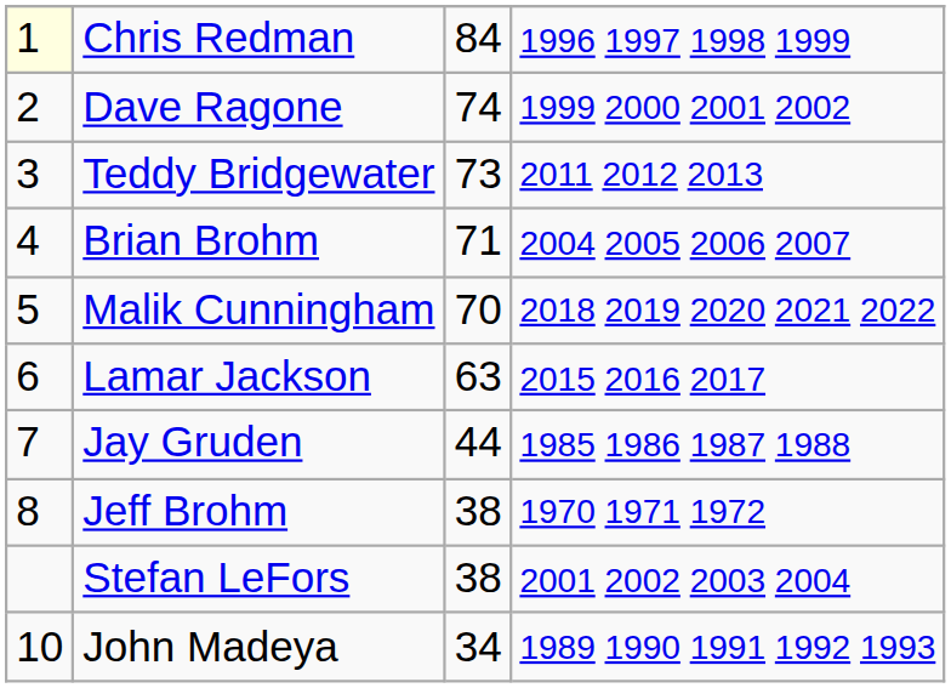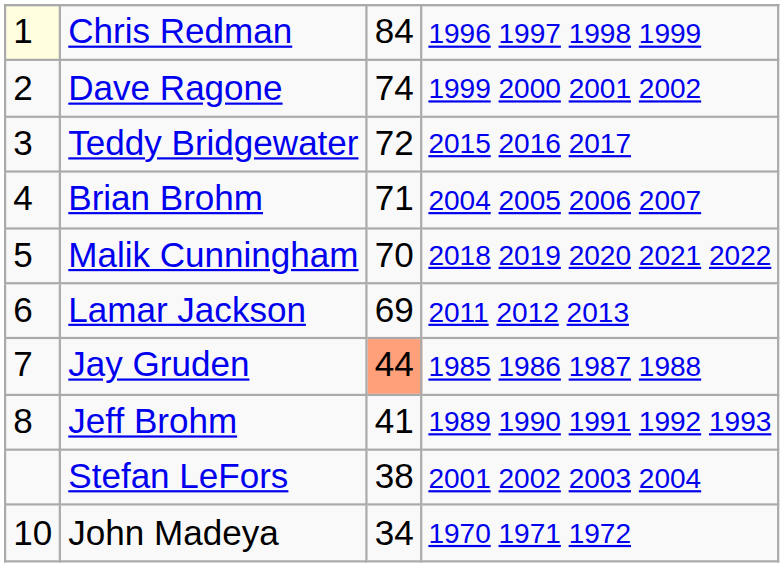 <table class="wikitable">
 <tr>
 </tr>
 <tr>
 <td style="background: lightyellow;">1</td>
 <td><a href='#'>Chris Redman</a></td>
 <td>84</td>
 <td style="font-size:80%;"><a href='#'>1996</a> <a href='#'>1997</a> <a href='#'>1998</a> <a href='#'>1999</a></td>
 </tr>
 <tr>
 <td>2</td>
 <td><a href='#'>Dave Ragone</a></td>
 <td>74</td>
 <td style="font-size:80%;"><a href='#'>1999</a> <a href='#'>2000</a> <a href='#'>2001</a> <a href='#'>2002</a></td>
 </tr>
 <tr>
 <td>3</td>
 <td><a href='#'>Teddy Bridgewater</a></td>
-<td>73</td>
-<td style="font-size:80%;"><a href='#'>2011</a> <a href='#'>2012</a> <a href='#'>2013</a></td>
+<td>72</td>
+<td style="font-size:80%;"><a href='#'>2015</a> <a href='#'>2016</a> <a href='#'>2017</a></td>
 </tr>
 <tr>
 <td>4</td>
 <td><a href='#'>Brian Brohm</a></td>
 <td>71</td>
 <td style="font-size:80%;"><a href='#'>2004</a> <a href='#'>2005</a> <a href='#'>2006</a> <a href='#'>2007</a></td>
 </tr>
 <tr>
 <td>5</td>
 <td><a href='#'>Malik Cunningham</a></td>
 <td>70</td>
 <td style="font-size:80%;"><a href='#'>2018</a> <a href='#'>2019</a> <a href='#'>2020</a> <a href='#'>2021</a> <a href='#'>2022</a></td>
 </tr>
 <tr>
 <td>6</td>
 <td><a href='#'>Lamar Jackson</a></td>
-<td>63</td>
-<td style="font-size:80%;"><a href='#'>2015</a> <a href='#'>2016</a> <a href='#'>2017</a></td>
+<td>69</td>
+<td style="font-size:80%;"><a href='#'>2011</a> <a href='#'>2012</a> <a href='#'>2013</a></td>
 </tr>
 <tr>
 <td>7</td>
 <td><a href='#'>Jay Gruden</a></td>
-<td>44</td>
+<td style="background: lightsalmon;">44</td>
 <td style="font-size:80%;"><a href='#'>1985</a> <a href='#'>1986</a> <a href='#'>1987</a> <a href='#'>1988</a></td>
 </tr>
 <tr>
 <td>8</td>
 <td><a href='#'>Jeff Brohm</a></td>
-<td>38</td>
-<td style="font-size:80%;"><a href='#'>1970</a> <a href='#'>1971</a> <a href='#'>1972</a></td>
+<td>41</td>
+<td style="font-size:80%;"><a href='#'>1989</a> <a href='#'>1990</a> <a href='#'>1991</a> <a href='#'>1992</a> <a href='#'>1993</a></td>
 </tr>
 <tr>
 <td></td>
 <td><a href='#'>Stefan LeFors</a></td>
 <td>38</td>
 <td style="font-size:80%;"><a href='#'>2001</a> <a href='#'>2002</a> <a href='#'>2003</a> <a href='#'>2004</a></td>
 </tr>
 <tr>
 <td>10</td>
 <td>John Madeya</td>
 <td>34</td>
-<td style="font-size:80%;"><a href='#'>1989</a> <a href='#'>1990</a> <a href='#'>1991</a> <a href='#'>1992</a> <a href='#'>1993</a></td>
+<td style="font-size:80%;"><a href='#'>1970</a> <a href='#'>1971</a> <a href='#'>1972</a></td>
 </tr>
 </table>
